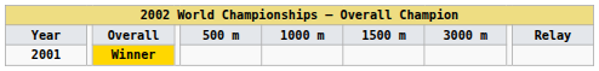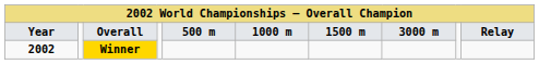 <table class="wikitable collapsible collapsed" style="font-size: 100%; text-align: center">
 <tr>
 <th colspan="19" style="background:#EEDD82; width:400px"><span>    2002 World Championships – Overall Champion    </span></th>
 </tr>
 <tr>
 <th style="background:#e4e7eb; width:80px;">Year</th>
 <td width=1% rowspan=2 style="border-top:none;border-bottom:none;"></td>
 <th style="background:#e4e7eb; width:80px;">Overall</th>
 <td width=1% rowspan=2 style="border-top:none;border-bottom:none;"></td>
 <th style="background:#e4e7eb; width:80px;">500 m</th>
 <th style="background:#e4e7eb; width:80px;">1000 m</th>
 <th style="background:#e4e7eb; width:80px;">1500 m</th>
 <th style="background:#e4e7eb; width:80px;">3000 m</th>
 <td width=1% rowspan=2 style="border-top:none;border-bottom:none;"></td>
 <th style="background:#e4e7eb; width:80px;">Relay</th>
 </tr>
 <tr align=center>
-<td><strong>2001</strong></td>
+<td><strong>2002</strong></td>
 <td style="background:gold;"><strong>Winner</strong></td>
 <td></td>
 <td></td>
 <td></td>
 <td></td>
 <td></td>
 </tr>
 </table>
